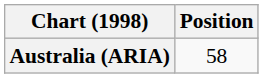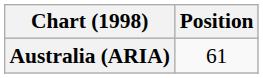 <table class="wikitable plainrowheaders" style="text-align:center">
 <tr>
 <th>Chart (1998)</th>
 <th>Position</th>
 </tr>
 <tr>
 <th scope="row">Australia (ARIA)</th>
-<td>58</td>
+<td>61</td>
 </tr>
 </table>
